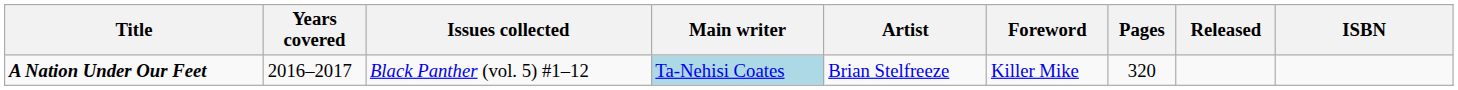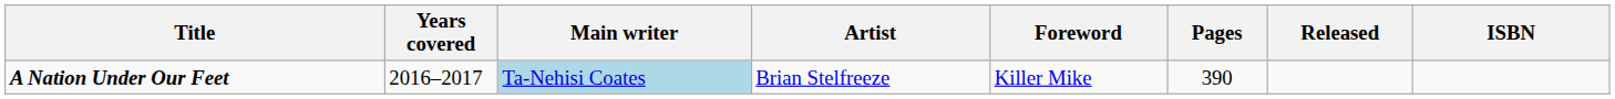 <table class="wikitable sortable" width=98%>
 <tr>
 <th>Title</th>
 <th style="width: 5em;">Years covered</th>
-<th class="unsortable">Issues collected</th>
 <th>Main writer</th>
 <th>Artist</th>
 <th>Foreword</th>
 <th>Pages</th>
 <th>Released</th>
 <th class="unsortable" style="width: 9em;">ISBN</th>
 </tr>
 <tr>
 <td><strong><em>A Nation Under Our Feet</em></strong></td>
 <td>2016–2017</td>
-<td><a href='#'><em>Black Panther</em></a> (vol. 5) #1–12</td>
 <td style="background: lightblue;"><a href='#'>Ta-Nehisi Coates</a></td>
 <td><a href='#'>Brian Stelfreeze</a></td>
 <td><a href='#'>Killer Mike</a></td>
-<td style="text-align: center;">320</td>
+<td style="text-align: center;">390</td>
 <td></td>
 <td></td>
 </tr>
 </table>
